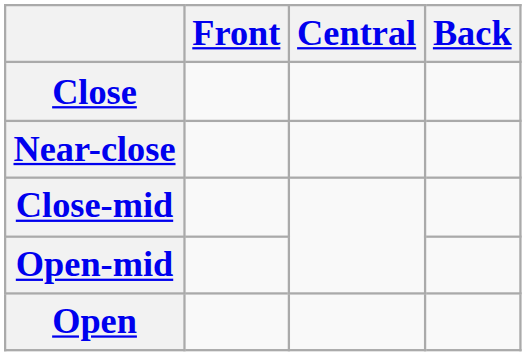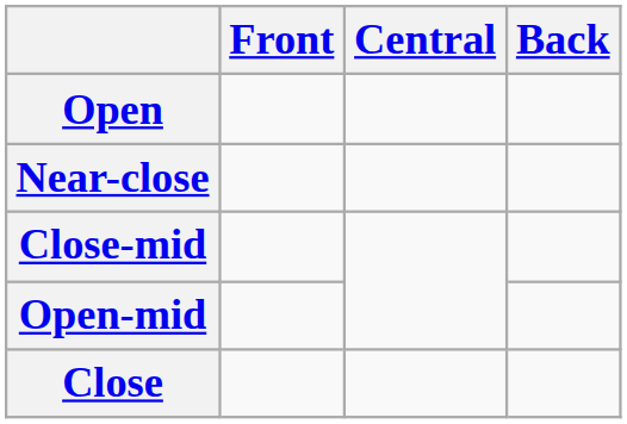 <table class="wikitable" style="text-align:center;">
 <tr>
 <th></th>
 <th><a href='#'>Front</a></th>
 <th><a href='#'>Central</a></th>
 <th><a href='#'>Back</a></th>
 </tr>
 <tr>
-<th><a href='#'>Close</a></th>
+<th><a href='#'>Open</a></th>
 <td></td>
 <td></td>
 <td></td>
 </tr>
 <tr>
 <th><a href='#'>Near-close</a></th>
 <td></td>
 <td></td>
 <td></td>
 </tr>
 <tr>
 <th><a href='#'>Close-mid</a></th>
 <td></td>
 <td rowspan="2"></td>
 <td></td>
 </tr>
 <tr>
 <th><a href='#'>Open-mid</a></th>
 <td></td>
 <td></td>
 </tr>
 <tr>
-<th><a href='#'>Open</a></th>
+<th><a href='#'>Close</a></th>
 <td></td>
 <td></td>
 <td></td>
 </tr>
 </table>
